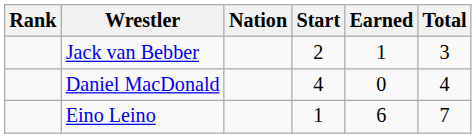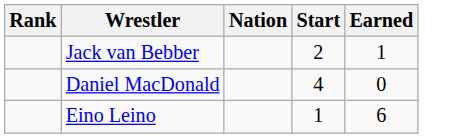 <table class="wikitable sortable" style="text-align:center;">
 <tr>
 <th>Rank</th>
 <th>Wrestler</th>
 <th>Nation</th>
 <th>Start</th>
 <th>Earned</th>
-<th>Total</th>
 </tr>
 <tr>
 <td></td>
 <td align=left><a href='#'>Jack van Bebber</a></td>
 <td align=left></td>
 <td>2</td>
 <td>1</td>
-<td>3</td>
 </tr>
 <tr>
 <td></td>
 <td align=left><a href='#'>Daniel MacDonald</a></td>
 <td align=left></td>
 <td>4</td>
 <td>0</td>
-<td>4</td>
 </tr>
 <tr>
 <td></td>
 <td align=left><a href='#'>Eino Leino</a></td>
 <td align=left></td>
 <td>1</td>
 <td>6</td>
-<td>7</td>
 </tr>
 </table>
